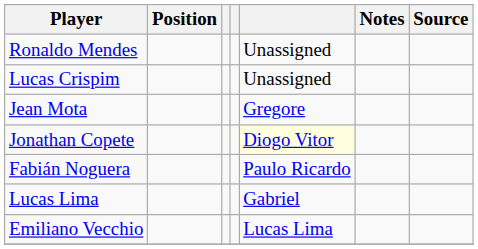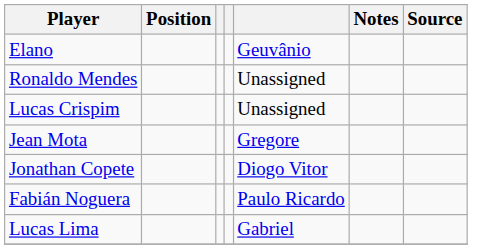 <table class="wikitable">
 <tr>
 <th>Player</th>
 <th>Position</th>
 <th></th>
 <th></th>
 <th></th>
 <th>Notes</th>
 <th>Source</th>
+</tr>
+<tr>
+<td> <a href='#'>Elano</a></td>
+<td></td>
+<td></td>
+<td></td>
+<td><a href='#'>Geuvânio</a></td>
+<td></td>
+<td></td>
 </tr>
 <tr>
 <td> <a href='#'>Ronaldo Mendes</a></td>
 <td></td>
 <td></td>
 <td></td>
 <td>Unassigned</td>
 <td></td>
 <td></td>
 </tr>
 <tr>
 <td> <a href='#'>Lucas Crispim</a></td>
 <td></td>
 <td></td>
 <td></td>
 <td>Unassigned</td>
 <td></td>
 <td></td>
 </tr>
 <tr>
 <td> <a href='#'>Jean Mota</a></td>
 <td></td>
 <td></td>
 <td></td>
 <td><a href='#'>Gregore</a></td>
 <td></td>
 <td></td>
 </tr>
 <tr>
 <td> <a href='#'>Jonathan Copete</a></td>
 <td></td>
 <td></td>
 <td></td>
-<td style="background: lightyellow;"><a href='#'>Diogo Vitor</a></td>
+<td><a href='#'>Diogo Vitor</a></td>
 <td></td>
 <td></td>
 </tr>
 <tr>
 <td> <a href='#'>Fabián Noguera</a></td>
 <td></td>
 <td></td>
 <td></td>
 <td><a href='#'>Paulo Ricardo</a></td>
 <td></td>
 <td></td>
 </tr>
 <tr>
 <td> <a href='#'>Lucas Lima</a></td>
 <td></td>
 <td></td>
 <td></td>
 <td><a href='#'>Gabriel</a></td>
 <td></td>
 <td></td>
 </tr>
 <tr>
-<td> <a href='#'>Emiliano Vecchio</a></td>
-<td></td>
-<td></td>
-<td></td>
-<td><a href='#'>Lucas Lima</a></td>
-<td></td>
-<td></td>
-</tr>
-<tr>
 </tr>
 </table>
